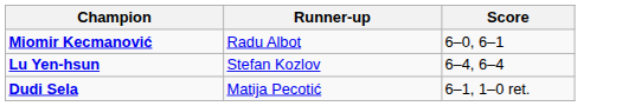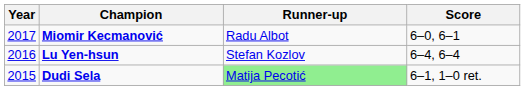 <table class="wikitable" style="font-size:90%">
 <tr>
+<th>Year</th>
 <th width="200">Champion</th>
 <th width="200">Runner-up</th>
 <th width="120">Score</th>
 </tr>
 <tr>
+<td><a href='#'>2017</a></td>
 <td> <strong><a href='#'>Miomir Kecmanović</a></strong></td>
 <td> <a href='#'>Radu Albot</a></td>
 <td>6–0, 6–1</td>
 </tr>
 <tr>
+<td><a href='#'>2016</a></td>
 <td> <strong><a href='#'>Lu Yen-hsun</a></strong></td>
 <td> <a href='#'>Stefan Kozlov</a></td>
 <td>6–4, 6–4</td>
 </tr>
 <tr>
+<td><a href='#'>2015</a></td>
 <td> <strong><a href='#'>Dudi Sela</a></strong></td>
-<td> <a href='#'>Matija Pecotić</a></td>
+<td style="background: lightgreen;"> <a href='#'>Matija Pecotić</a></td>
 <td>6–1, 1–0 ret.</td>
 </tr>
 </table>
